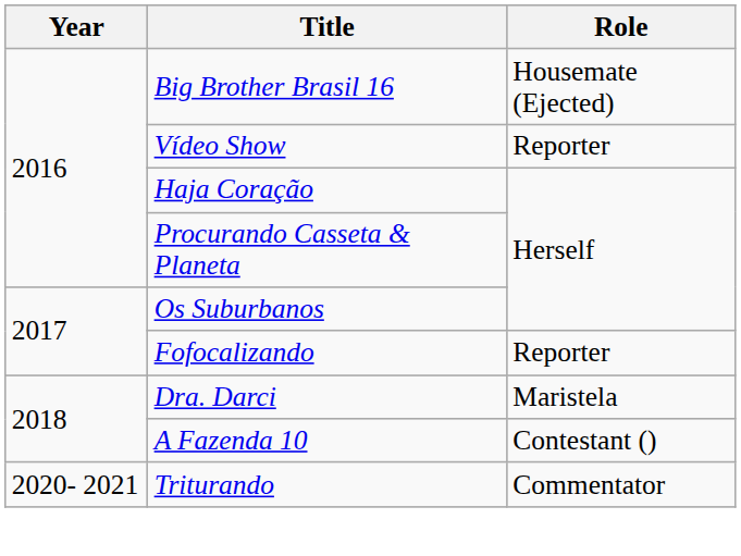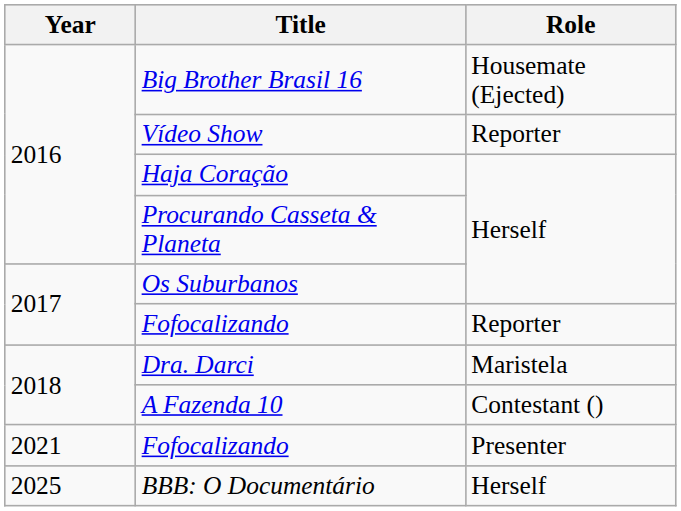 <table class="wikitable sortable">
 <tr>
 <th width=075>Year</th>
 <th width=200>Title</th>
 <th width=125>Role</th>
 </tr>
 <tr>
 <td rowspan="4">2016</td>
 <td><em><a href='#'>Big Brother Brasil 16</a></em></td>
 <td>Housemate (Ejected)</td>
 </tr>
 <tr>
 <td><em><a href='#'>Vídeo Show</a></em></td>
 <td>Reporter</td>
 </tr>
 <tr>
 <td><em><a href='#'>Haja Coração</a></em></td>
 <td rowspan="3">Herself</td>
 </tr>
 <tr>
 <td><em><a href='#'>Procurando Casseta & Planeta</a></em></td>
 </tr>
 <tr>
 <td rowspan="2">2017</td>
 <td><em><a href='#'>Os Suburbanos</a></em></td>
 </tr>
 <tr>
 <td><a href='#'><em>Fofocalizando</em></a></td>
 <td>Reporter</td>
 </tr>
 <tr>
 <td rowspan="2">2018</td>
 <td><em><a href='#'>Dra. Darci</a></em></td>
 <td>Maristela</td>
 </tr>
 <tr>
 <td><em><a href='#'>A Fazenda 10</a></em></td>
 <td>Contestant ()</td>
 </tr>
 <tr>
-<td>2020- 2021</td>
-<td><a href='#'><em>Triturando</em></a></td>
-<td>Commentator</td>
+<td>2021</td>
+<td><a href='#'><em>Fofocalizando</em></a></td>
+<td>Presenter</td>
+</tr>
+<tr>
+<td>2025</td>
+<td><em>BBB: O Documentário</em></td>
+<td>Herself</td>
 </tr>
 </table>
